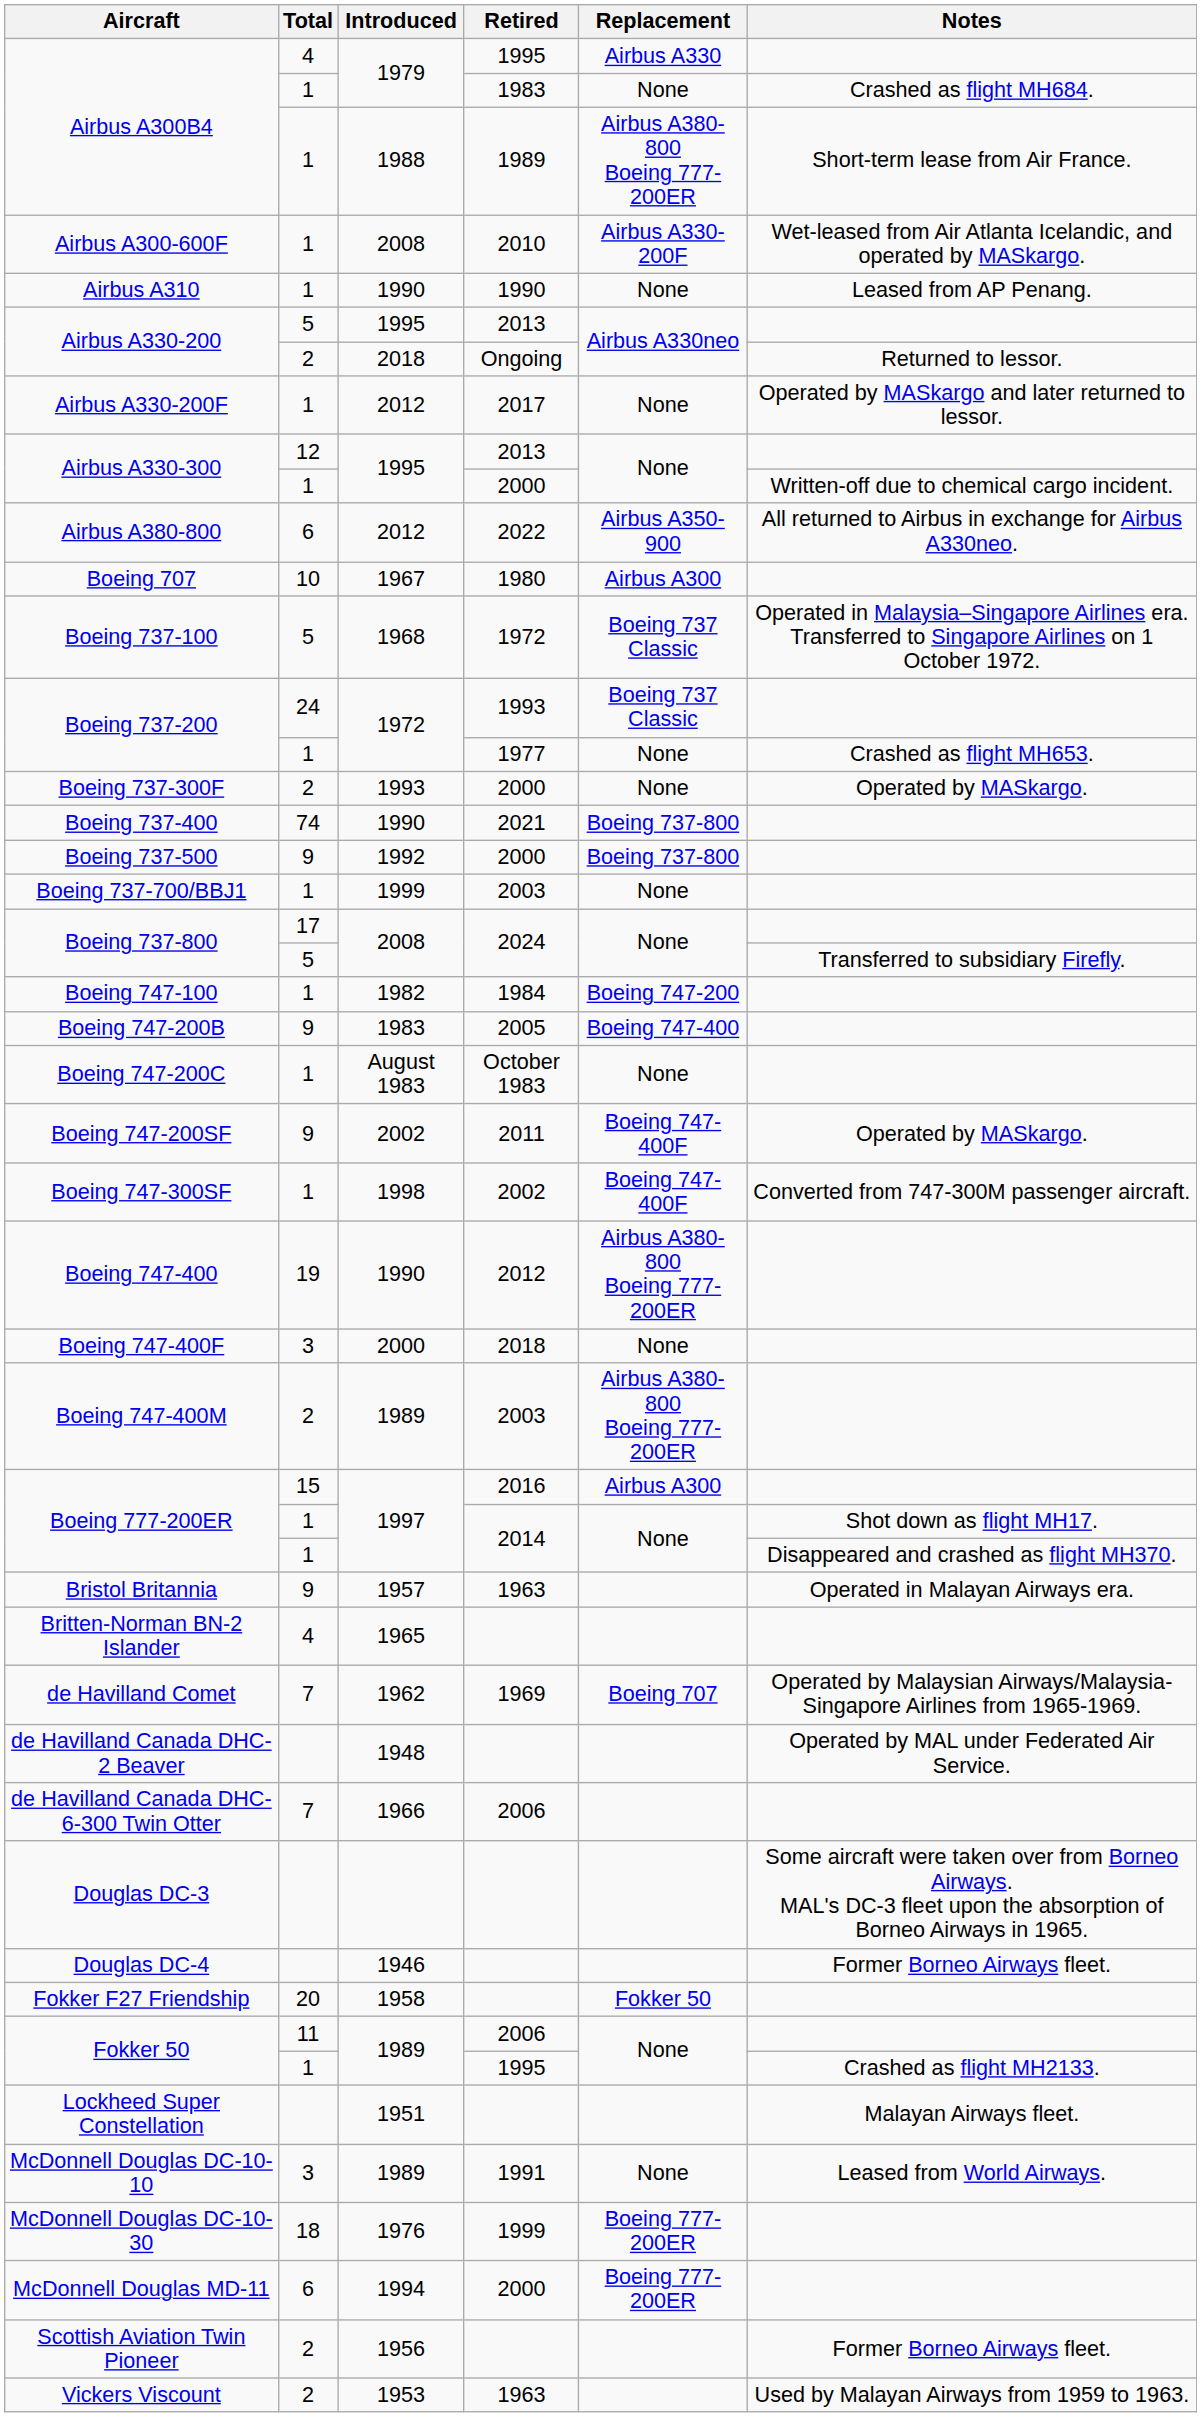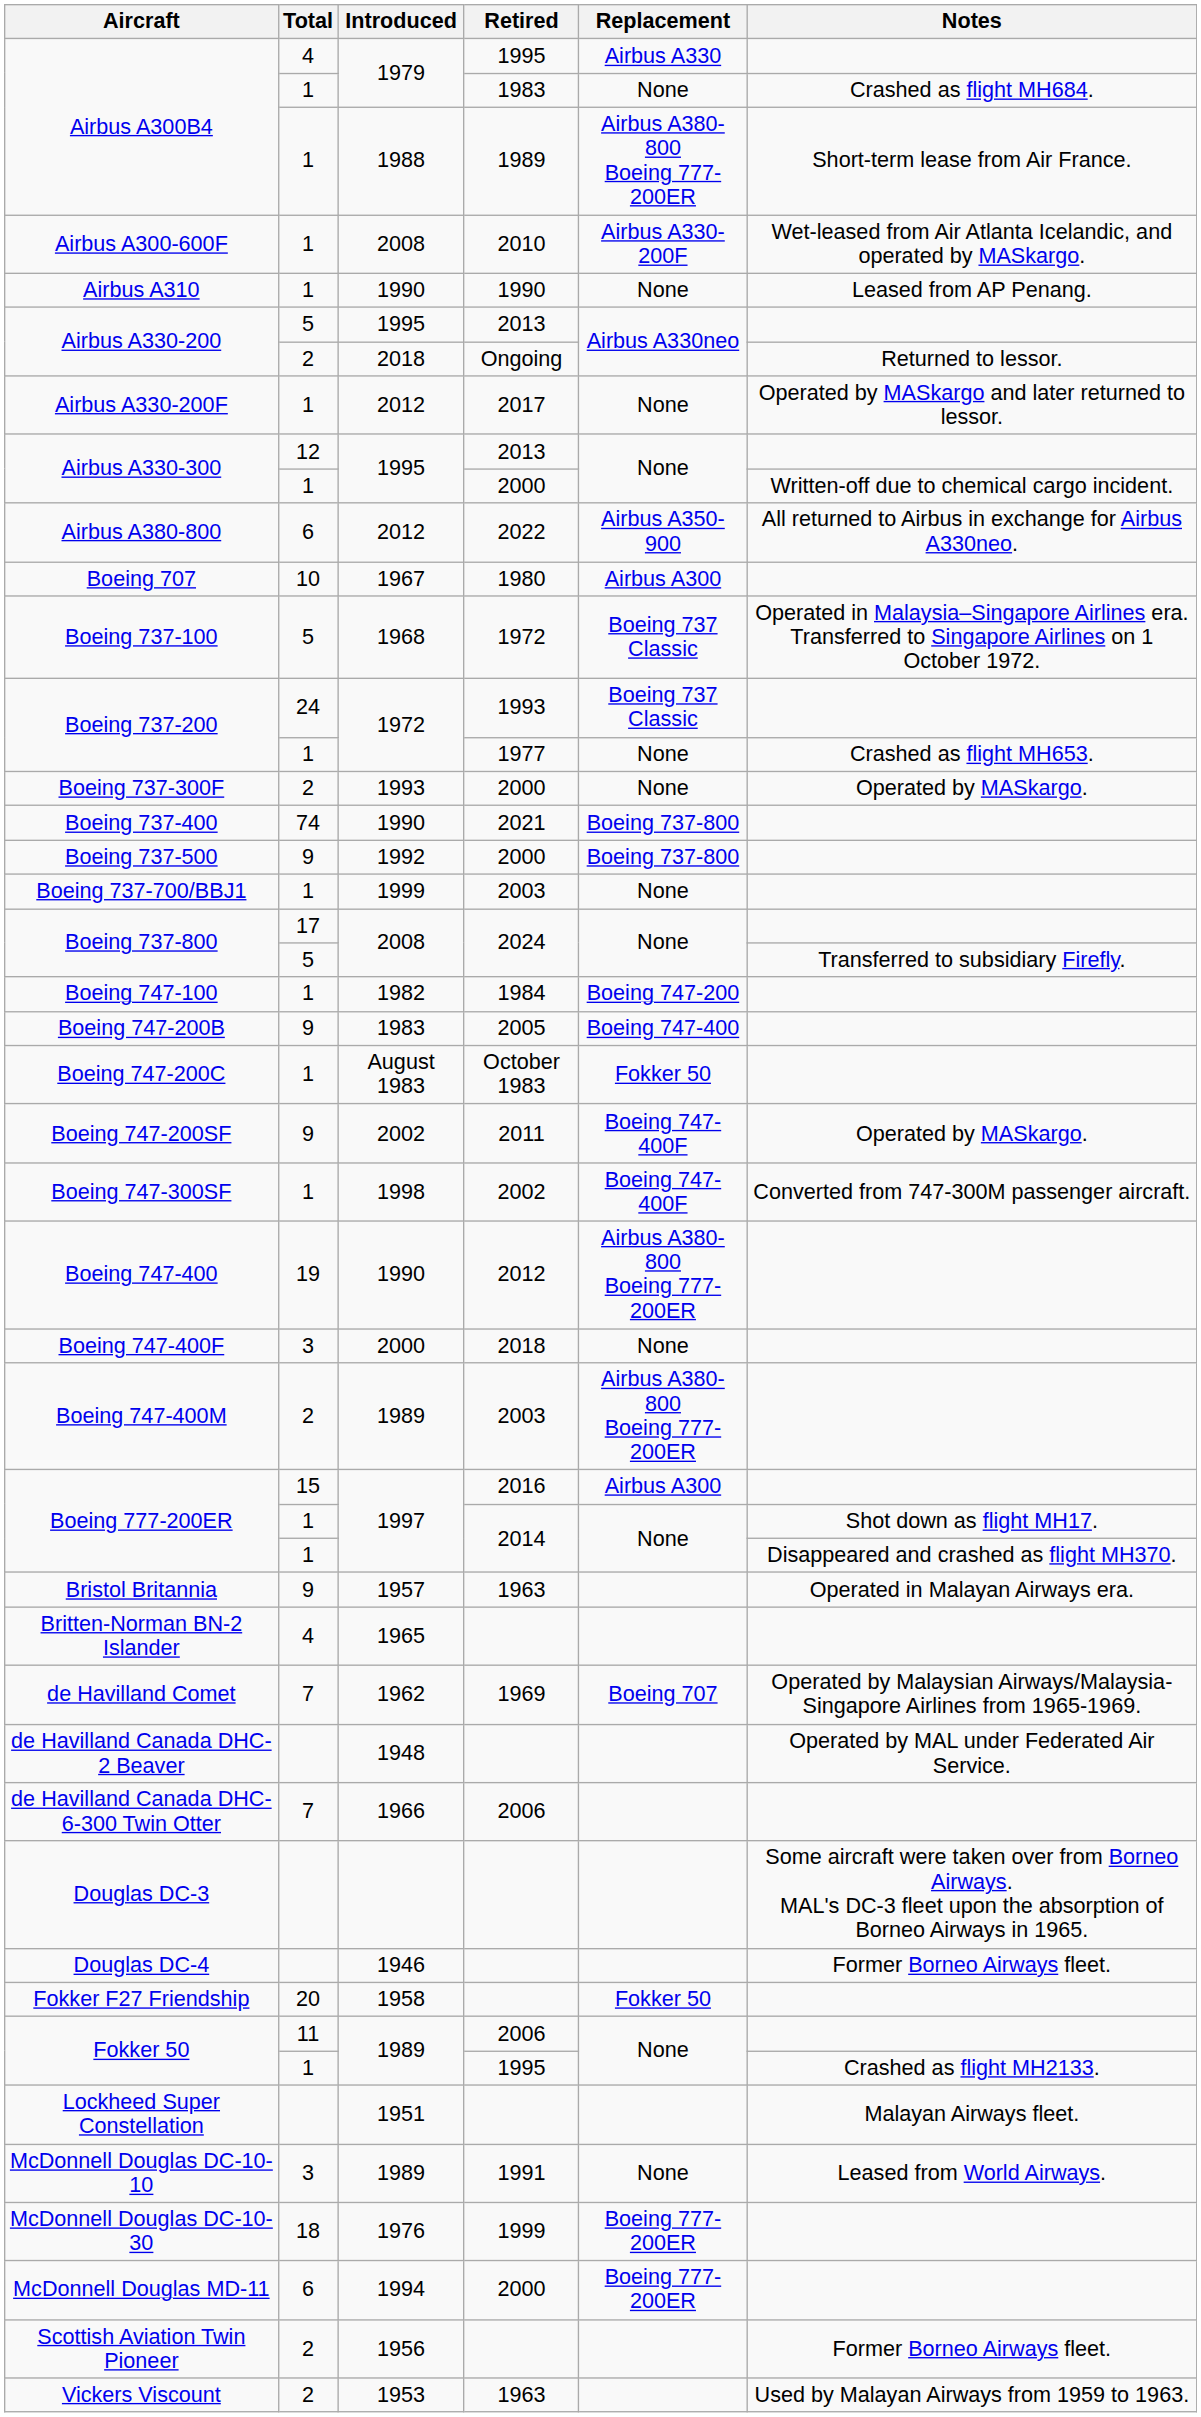 <table class="wikitable" style="border-collapse:collapse;text-align:center;margin:auto;">
 <tr>
 <th>Aircraft</th>
 <th>Total</th>
 <th>Introduced</th>
 <th>Retired</th>
 <th>Replacement</th>
 <th>Notes</th>
 </tr>
 <tr>
 <td rowspan="3"><a href='#'>Airbus A300B4</a></td>
 <td>4</td>
 <td rowspan="2">1979</td>
 <td>1995</td>
 <td><a href='#'>Airbus A330</a></td>
 <td></td>
 </tr>
 <tr>
 <td>1</td>
 <td>1983</td>
 <td>None</td>
 <td>Crashed as <a href='#'>flight MH684</a>.</td>
 </tr>
 <tr>
 <td>1</td>
 <td>1988</td>
 <td>1989</td>
 <td><a href='#'>Airbus A380-800</a><br><a href='#'>Boeing 777-200ER</a></td>
 <td>Short-term lease from Air France.</td>
 </tr>
 <tr>
 <td><a href='#'>Airbus A300-600F</a></td>
 <td>1</td>
 <td>2008</td>
 <td>2010</td>
 <td><a href='#'>Airbus A330-200F</a></td>
 <td>Wet-leased from Air Atlanta Icelandic, and operated by <a href='#'>MASkargo</a>.</td>
 </tr>
 <tr>
 <td><a href='#'>Airbus A310</a></td>
 <td>1</td>
 <td>1990</td>
 <td>1990</td>
 <td>None</td>
 <td>Leased from AP Penang.</td>
 </tr>
 <tr>
 <td rowspan="2"><a href='#'>Airbus A330-200</a></td>
 <td>5</td>
 <td>1995</td>
 <td>2013</td>
 <td rowspan="2"><a href='#'>Airbus A330neo</a></td>
 <td></td>
 </tr>
 <tr>
 <td>2</td>
 <td>2018</td>
 <td>Ongoing</td>
 <td>Returned to lessor.</td>
 </tr>
 <tr>
 <td><a href='#'>Airbus A330-200F</a></td>
 <td>1</td>
 <td>2012</td>
 <td>2017</td>
 <td>None</td>
 <td>Operated by <a href='#'>MASkargo</a> and later returned to lessor.</td>
 </tr>
 <tr>
 <td rowspan="2"><a href='#'>Airbus A330-300</a></td>
 <td>12</td>
 <td rowspan="2">1995</td>
 <td>2013</td>
 <td rowspan="2">None</td>
 <td></td>
 </tr>
 <tr>
 <td>1</td>
 <td>2000</td>
 <td>Written-off due to chemical cargo incident.</td>
 </tr>
 <tr>
 <td><a href='#'>Airbus A380-800</a></td>
 <td>6</td>
 <td>2012</td>
 <td>2022</td>
 <td><a href='#'>Airbus A350-900</a></td>
 <td>All returned to Airbus in exchange for <a href='#'>Airbus A330neo</a>.</td>
 </tr>
 <tr>
 <td><a href='#'>Boeing 707</a></td>
 <td>10</td>
 <td>1967</td>
 <td>1980</td>
 <td><a href='#'>Airbus A300</a></td>
 <td></td>
 </tr>
 <tr>
 <td><a href='#'>Boeing 737-100</a></td>
 <td>5</td>
 <td>1968</td>
 <td>1972</td>
 <td><a href='#'>Boeing 737 Classic</a></td>
 <td>Operated in <a href='#'>Malaysia–Singapore Airlines</a> era.<br>Transferred to <a href='#'>Singapore Airlines</a> on 1 October 1972.</td>
 </tr>
 <tr>
 <td rowspan="2"><a href='#'>Boeing 737-200</a></td>
 <td>24</td>
 <td rowspan="2">1972</td>
 <td>1993</td>
 <td><a href='#'>Boeing 737 Classic</a></td>
 <td></td>
 </tr>
 <tr>
 <td>1</td>
 <td>1977</td>
 <td>None</td>
 <td>Crashed as <a href='#'>flight MH653</a>.</td>
 </tr>
 <tr>
 <td><a href='#'>Boeing 737-300F</a></td>
 <td>2</td>
 <td>1993</td>
 <td>2000</td>
 <td>None</td>
 <td>Operated by <a href='#'>MASkargo</a>.</td>
 </tr>
 <tr>
 <td><a href='#'>Boeing 737-400</a></td>
 <td>74</td>
 <td>1990</td>
 <td>2021</td>
 <td><a href='#'>Boeing 737-800</a></td>
 <td></td>
 </tr>
 <tr>
 <td><a href='#'>Boeing 737-500</a></td>
 <td>9</td>
 <td>1992</td>
 <td>2000</td>
 <td><a href='#'>Boeing 737-800</a></td>
 <td></td>
 </tr>
 <tr>
 <td><a href='#'>Boeing 737-700/BBJ1</a></td>
 <td>1</td>
 <td>1999</td>
 <td>2003</td>
 <td>None</td>
 <td></td>
 </tr>
 <tr>
 <td rowspan="2"><a href='#'>Boeing 737-800</a></td>
 <td>17</td>
 <td rowspan="2">2008</td>
 <td rowspan="2">2024</td>
 <td rowspan="2">None</td>
 <td></td>
 </tr>
 <tr>
 <td>5</td>
 <td>Transferred to subsidiary <a href='#'>Firefly</a>.</td>
 </tr>
 <tr>
 <td><a href='#'>Boeing 747-100</a></td>
 <td>1</td>
 <td>1982</td>
 <td>1984</td>
 <td><a href='#'>Boeing 747-200</a></td>
 <td></td>
 </tr>
 <tr>
 <td><a href='#'>Boeing 747-200B</a></td>
 <td>9</td>
 <td>1983</td>
 <td>2005</td>
 <td><a href='#'>Boeing 747-400</a></td>
 <td></td>
 </tr>
 <tr>
 <td><a href='#'>Boeing 747-200C</a></td>
 <td>1</td>
 <td>August 1983</td>
 <td>October 1983</td>
-<td>None</td>
+<td><a href='#'>Fokker 50</a></td>
 <td></td>
 </tr>
 <tr>
 <td><a href='#'>Boeing 747-200SF</a></td>
 <td>9</td>
 <td>2002</td>
 <td>2011</td>
 <td><a href='#'>Boeing 747-400F</a></td>
 <td>Operated by <a href='#'>MASkargo</a>.</td>
 </tr>
 <tr>
 <td><a href='#'>Boeing 747-300SF</a></td>
 <td>1</td>
 <td>1998</td>
 <td>2002</td>
 <td><a href='#'>Boeing 747-400F</a></td>
 <td>Converted from 747-300M passenger aircraft.</td>
 </tr>
 <tr>
 <td><a href='#'>Boeing 747-400</a></td>
 <td>19</td>
 <td>1990</td>
 <td>2012</td>
 <td><a href='#'>Airbus A380-800</a><br><a href='#'>Boeing 777-200ER</a></td>
 <td></td>
 </tr>
 <tr>
 <td><a href='#'>Boeing 747-400F</a></td>
 <td>3</td>
 <td>2000</td>
 <td>2018</td>
 <td>None</td>
 <td></td>
 </tr>
 <tr>
 <td><a href='#'>Boeing 747-400M</a></td>
 <td>2</td>
 <td>1989</td>
 <td>2003</td>
 <td><a href='#'>Airbus A380-800</a><br><a href='#'>Boeing 777-200ER</a></td>
 <td></td>
 </tr>
 <tr>
 <td rowspan="3"><a href='#'>Boeing 777-200ER</a></td>
 <td>15</td>
 <td rowspan="3">1997</td>
 <td>2016</td>
 <td><a href='#'>Airbus A300</a></td>
 <td></td>
 </tr>
 <tr>
 <td>1</td>
 <td rowspan="2">2014</td>
 <td rowspan="2">None</td>
 <td>Shot down as <a href='#'>flight MH17</a>.</td>
 </tr>
 <tr>
 <td>1</td>
 <td>Disappeared and crashed as <a href='#'>flight MH370</a>.</td>
 </tr>
 <tr>
 <td><a href='#'>Bristol Britannia</a></td>
 <td>9</td>
 <td>1957</td>
 <td>1963</td>
 <td></td>
 <td>Operated in Malayan Airways era.</td>
 </tr>
 <tr>
 <td><a href='#'>Britten-Norman BN-2 Islander</a></td>
 <td>4</td>
 <td>1965</td>
 <td></td>
 <td></td>
 <td></td>
 </tr>
 <tr>
 <td><a href='#'>de Havilland Comet</a></td>
 <td>7</td>
 <td>1962</td>
 <td>1969</td>
 <td><a href='#'>Boeing 707</a></td>
 <td>Operated by Malaysian Airways/Malaysia-Singapore Airlines from 1965-1969.</td>
 </tr>
 <tr>
 <td><a href='#'>de Havilland Canada DHC-2 Beaver</a></td>
 <td></td>
 <td>1948</td>
 <td></td>
 <td></td>
 <td>Operated by MAL under Federated Air Service.</td>
 </tr>
 <tr>
 <td><a href='#'>de Havilland Canada DHC-6-300 Twin Otter</a></td>
 <td>7</td>
 <td>1966</td>
 <td>2006</td>
 <td></td>
 <td></td>
 </tr>
 <tr>
 <td><a href='#'>Douglas DC-3</a></td>
 <td></td>
 <td></td>
 <td></td>
 <td></td>
 <td>Some aircraft were taken over from <a href='#'>Borneo Airways</a>.<br>MAL's DC-3 fleet upon the absorption of Borneo Airways in 1965.</td>
 </tr>
 <tr>
 <td><a href='#'>Douglas DC-4</a></td>
 <td></td>
 <td>1946</td>
 <td></td>
 <td></td>
 <td>Former <a href='#'>Borneo Airways</a> fleet.</td>
 </tr>
 <tr>
 <td><a href='#'>Fokker F27 Friendship</a></td>
 <td>20</td>
 <td>1958</td>
 <td></td>
 <td><a href='#'>Fokker 50</a></td>
 <td></td>
 </tr>
 <tr>
 <td rowspan="2"><a href='#'>Fokker 50</a></td>
 <td>11</td>
 <td rowspan="2">1989</td>
 <td>2006</td>
 <td rowspan="2">None</td>
 <td></td>
 </tr>
 <tr>
 <td>1</td>
 <td>1995</td>
 <td>Crashed as <a href='#'>flight MH2133</a>.</td>
 </tr>
 <tr>
 <td><a href='#'>Lockheed Super Constellation</a></td>
 <td></td>
 <td>1951</td>
 <td></td>
 <td></td>
 <td>Malayan Airways fleet.</td>
 </tr>
 <tr>
 <td><a href='#'>McDonnell Douglas DC-10-10</a></td>
 <td>3</td>
 <td>1989</td>
 <td>1991</td>
 <td>None</td>
 <td>Leased from <a href='#'>World Airways</a>.</td>
 </tr>
 <tr>
 <td><a href='#'>McDonnell Douglas DC-10-30</a></td>
 <td>18</td>
 <td>1976</td>
 <td>1999</td>
 <td><a href='#'>Boeing 777-200ER</a></td>
 <td></td>
 </tr>
 <tr>
 <td><a href='#'>McDonnell Douglas MD-11</a></td>
 <td>6</td>
 <td>1994</td>
 <td>2000</td>
 <td><a href='#'>Boeing 777-200ER</a></td>
 <td></td>
 </tr>
 <tr>
 <td><a href='#'>Scottish Aviation Twin Pioneer</a></td>
 <td>2</td>
 <td>1956</td>
 <td></td>
 <td></td>
 <td>Former <a href='#'>Borneo Airways</a> fleet.</td>
 </tr>
 <tr>
 <td><a href='#'>Vickers Viscount</a></td>
 <td>2</td>
 <td>1953</td>
 <td>1963</td>
 <td></td>
 <td>Used by Malayan Airways from 1959 to 1963.</td>
 </tr>
 </table>
